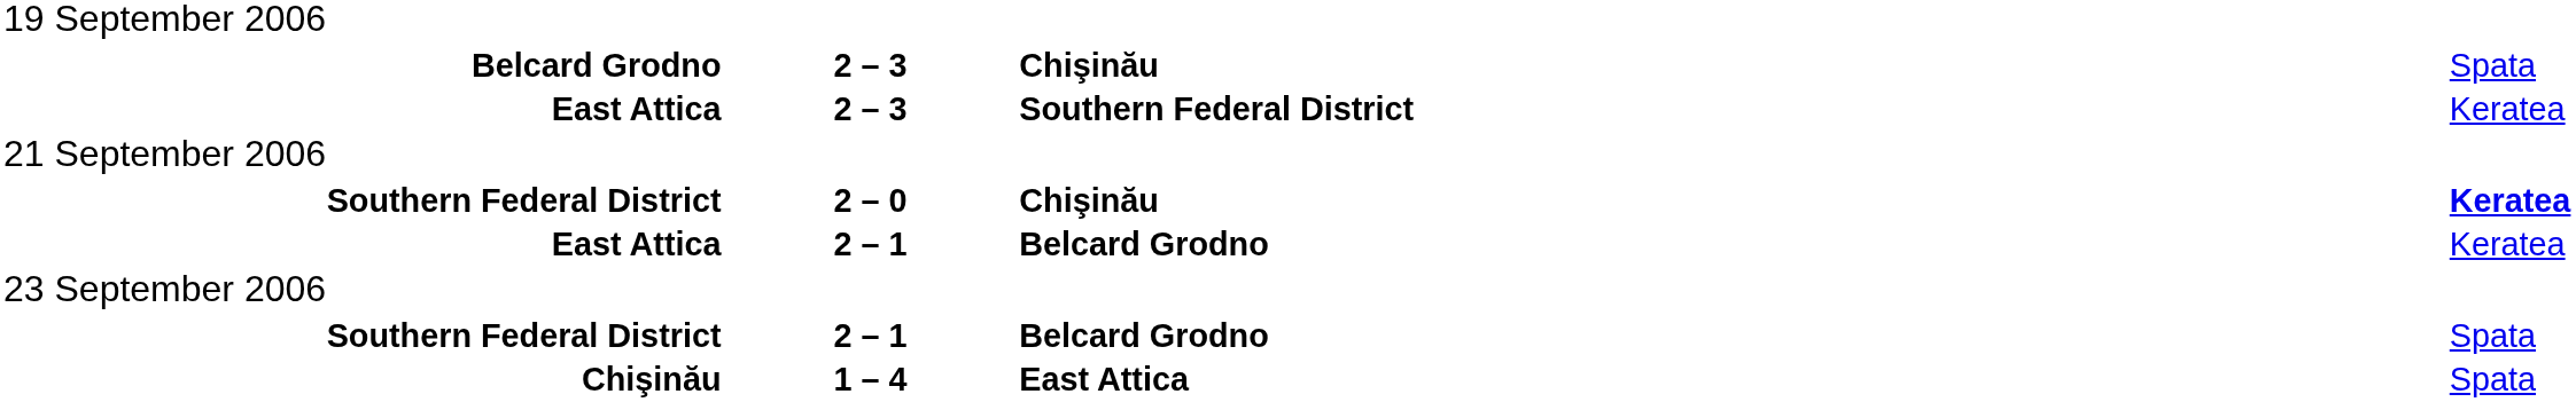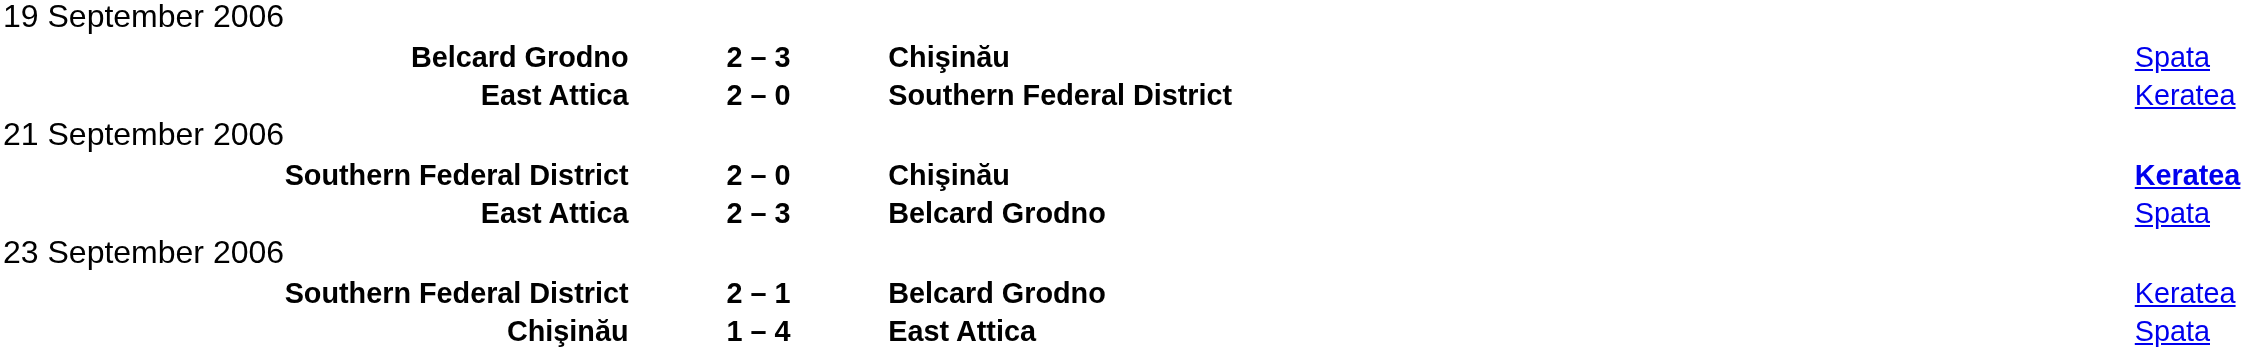 <table width=100% cellspacing=1>
 <tr>
 <th width=25%></th>
 <th width=10%></th>
 <th></th>
 </tr>
 <tr>
 <td>19 September 2006</td>
 </tr>
 <tr style=font-size:90%>
 <td align=right><strong>Belcard Grodno</strong></td>
 <td align=center><strong>2 – 3</strong></td>
 <td><strong>Chişinău</strong></td>
 <td><a href='#'>Spata</a></td>
 </tr>
 <tr style=font-size:90%>
 <td align=right><strong>East Attica</strong></td>
-<td align=center><strong>2 – 3</strong></td>
+<td align=center><strong>2 – 0</strong></td>
 <td><strong>Southern Federal District</strong></td>
 <td><a href='#'>Keratea</a></td>
 </tr>
 <tr>
 <td>21 September 2006</td>
 </tr>
 <tr style=font-size:90%>
 <td align=right><strong>Southern Federal District</strong></td>
 <td align=center><strong>2 – 0</strong></td>
 <td><strong>Chişinău</strong></td>
 <td><strong><a href='#'>Keratea</a></strong></td>
 </tr>
 <tr style=font-size:90%>
 <td align=right><strong>East Attica</strong></td>
-<td align=center><strong>2 – 1</strong></td>
+<td align=center><strong>2 – 3</strong></td>
 <td><strong>Belcard Grodno</strong></td>
-<td><a href='#'>Keratea</a></td>
+<td><a href='#'>Spata</a></td>
 </tr>
 <tr>
 <td>23 September 2006</td>
 </tr>
 <tr style=font-size:90%>
 <td align=right><strong>Southern Federal District</strong></td>
 <td align=center><strong>2 – 1</strong></td>
 <td><strong>Belcard Grodno</strong></td>
-<td><a href='#'>Spata</a></td>
+<td><a href='#'>Keratea</a></td>
 </tr>
 <tr style=font-size:90%>
 <td align=right><strong>Chişinău</strong></td>
 <td align=center><strong>1 – 4</strong></td>
 <td><strong>East Attica</strong></td>
 <td><a href='#'>Spata</a></td>
 </tr>
 </table>
